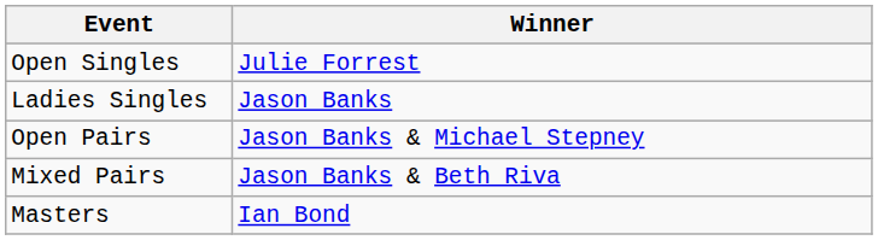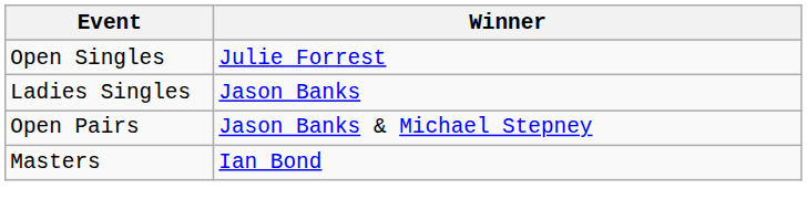 <table class="wikitable" style="font-size: 100%">
 <tr>
 <th width=120>Event</th>
 <th width=350>Winner</th>
 </tr>
 <tr>
 <td>Open Singles</td>
 <td> <a href='#'>Julie Forrest</a></td>
 </tr>
 <tr>
 <td>Ladies Singles</td>
 <td> <a href='#'>Jason Banks</a></td>
 </tr>
 <tr>
 <td>Open Pairs</td>
 <td> <a href='#'>Jason Banks</a> & <a href='#'>Michael Stepney</a></td>
 </tr>
 <tr>
-<td>Mixed Pairs</td>
-<td> <a href='#'>Jason Banks</a> & <a href='#'>Beth Riva</a></td>
-</tr>
-<tr>
 <td>Masters</td>
 <td> <a href='#'>Ian Bond</a></td>
 </tr>
 </table>
